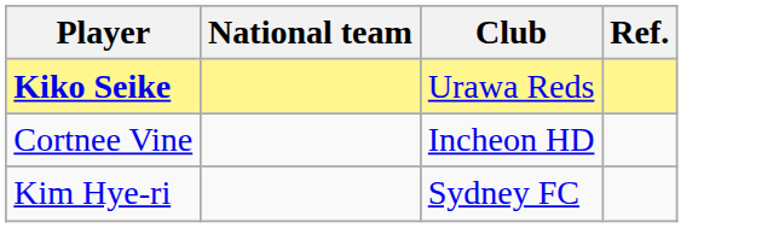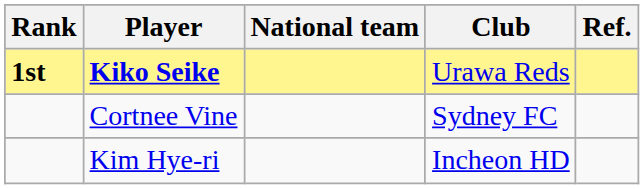 <table class="wikitable">
 <tr>
+<th>Rank</th>
 <th>Player</th>
 <th>National team</th>
 <th>Club</th>
 <th>Ref.</th>
 </tr>
 <tr bgcolor="#FFF68F">
+<td><strong>1st</strong></td>
 <td><strong><a href='#'>Kiko Seike</a></strong></td>
 <td><strong></strong></td>
 <td> <a href='#'>Urawa Reds</a><br></td>
 <td></td>
 </tr>
 <tr>
+<td></td>
 <td><a href='#'>Cortnee Vine</a></td>
+<td></td>
+<td> <a href='#'>Sydney FC</a><br></td>
+<td></td>
+</tr>
+<tr>
+<td></td>
+<td><a href='#'>Kim Hye-ri</a></td>
 <td></td>
 <td> <a href='#'>Incheon HD</a></td>
 <td></td>
 </tr>
-<tr>
-<td><a href='#'>Kim Hye-ri</a></td>
-<td></td>
-<td> <a href='#'>Sydney FC</a><br></td>
-<td></td>
-</tr>
 </table>
